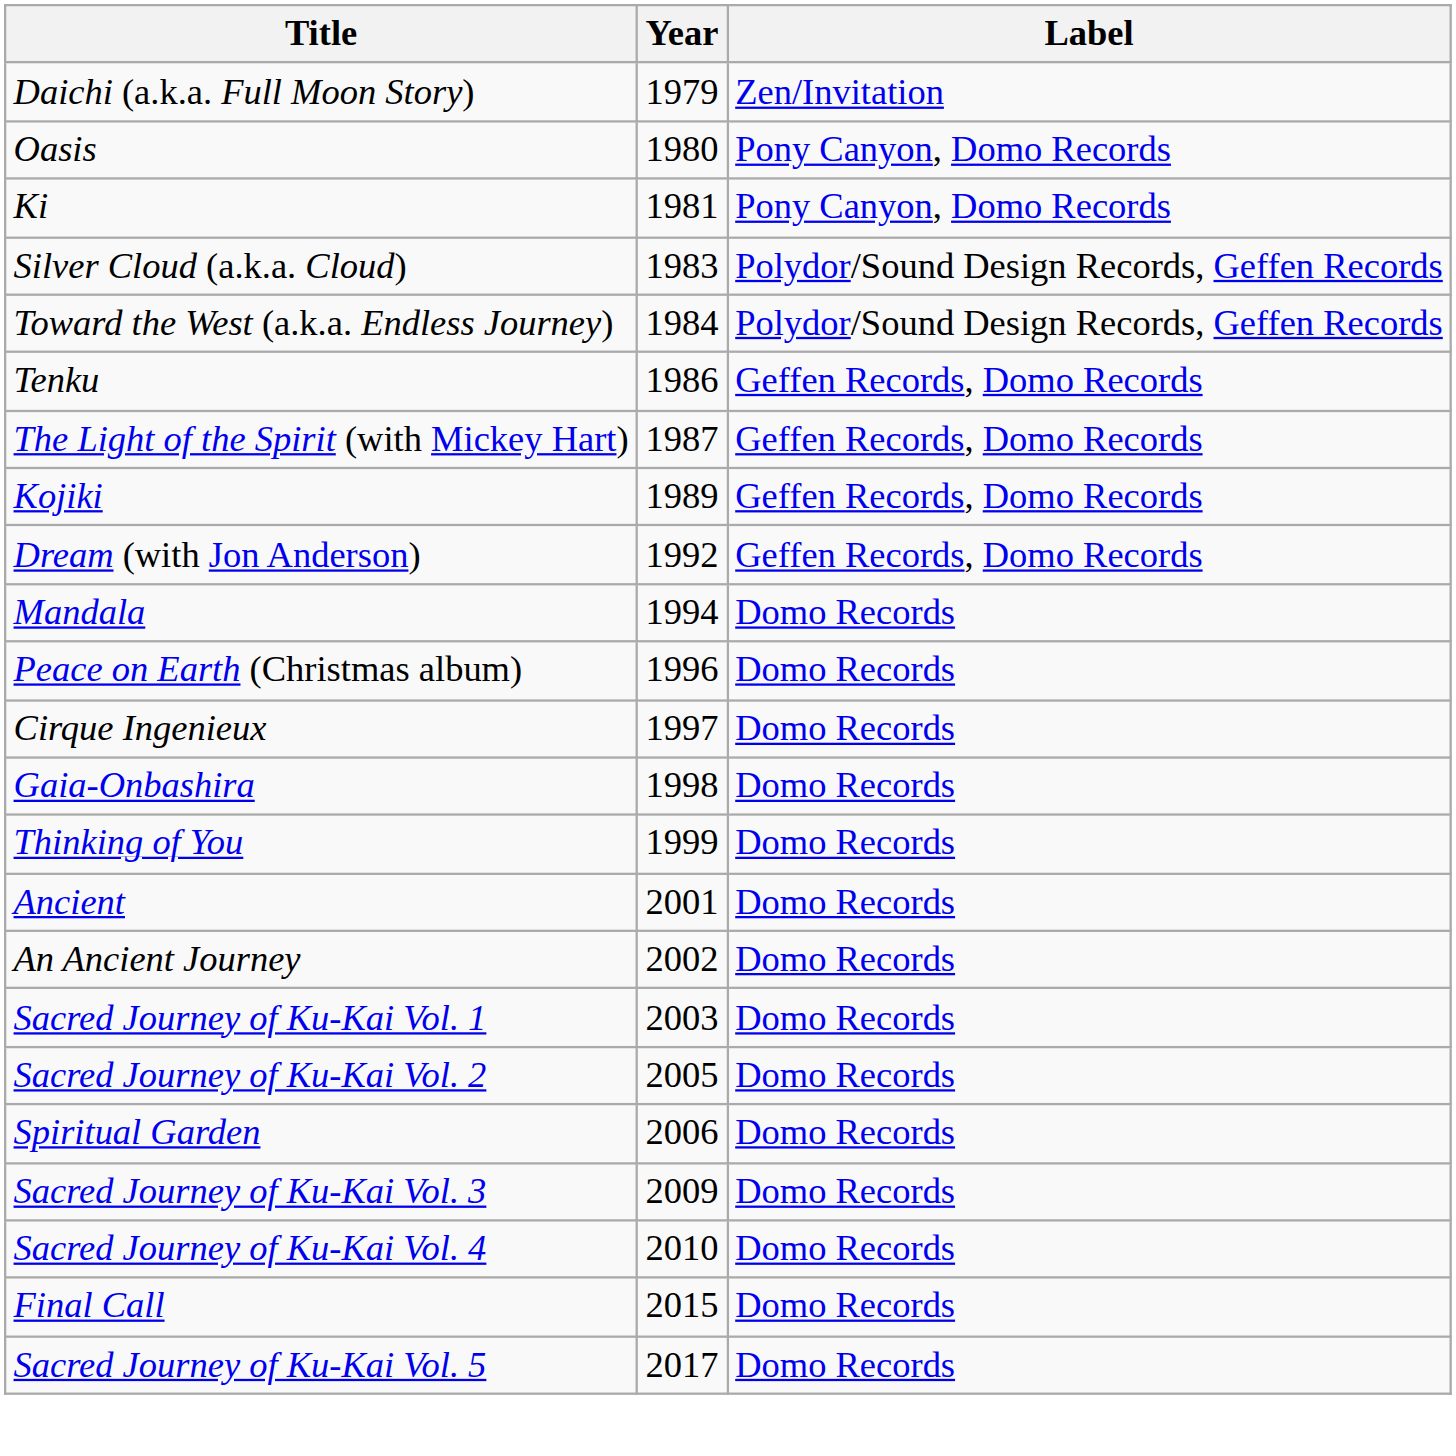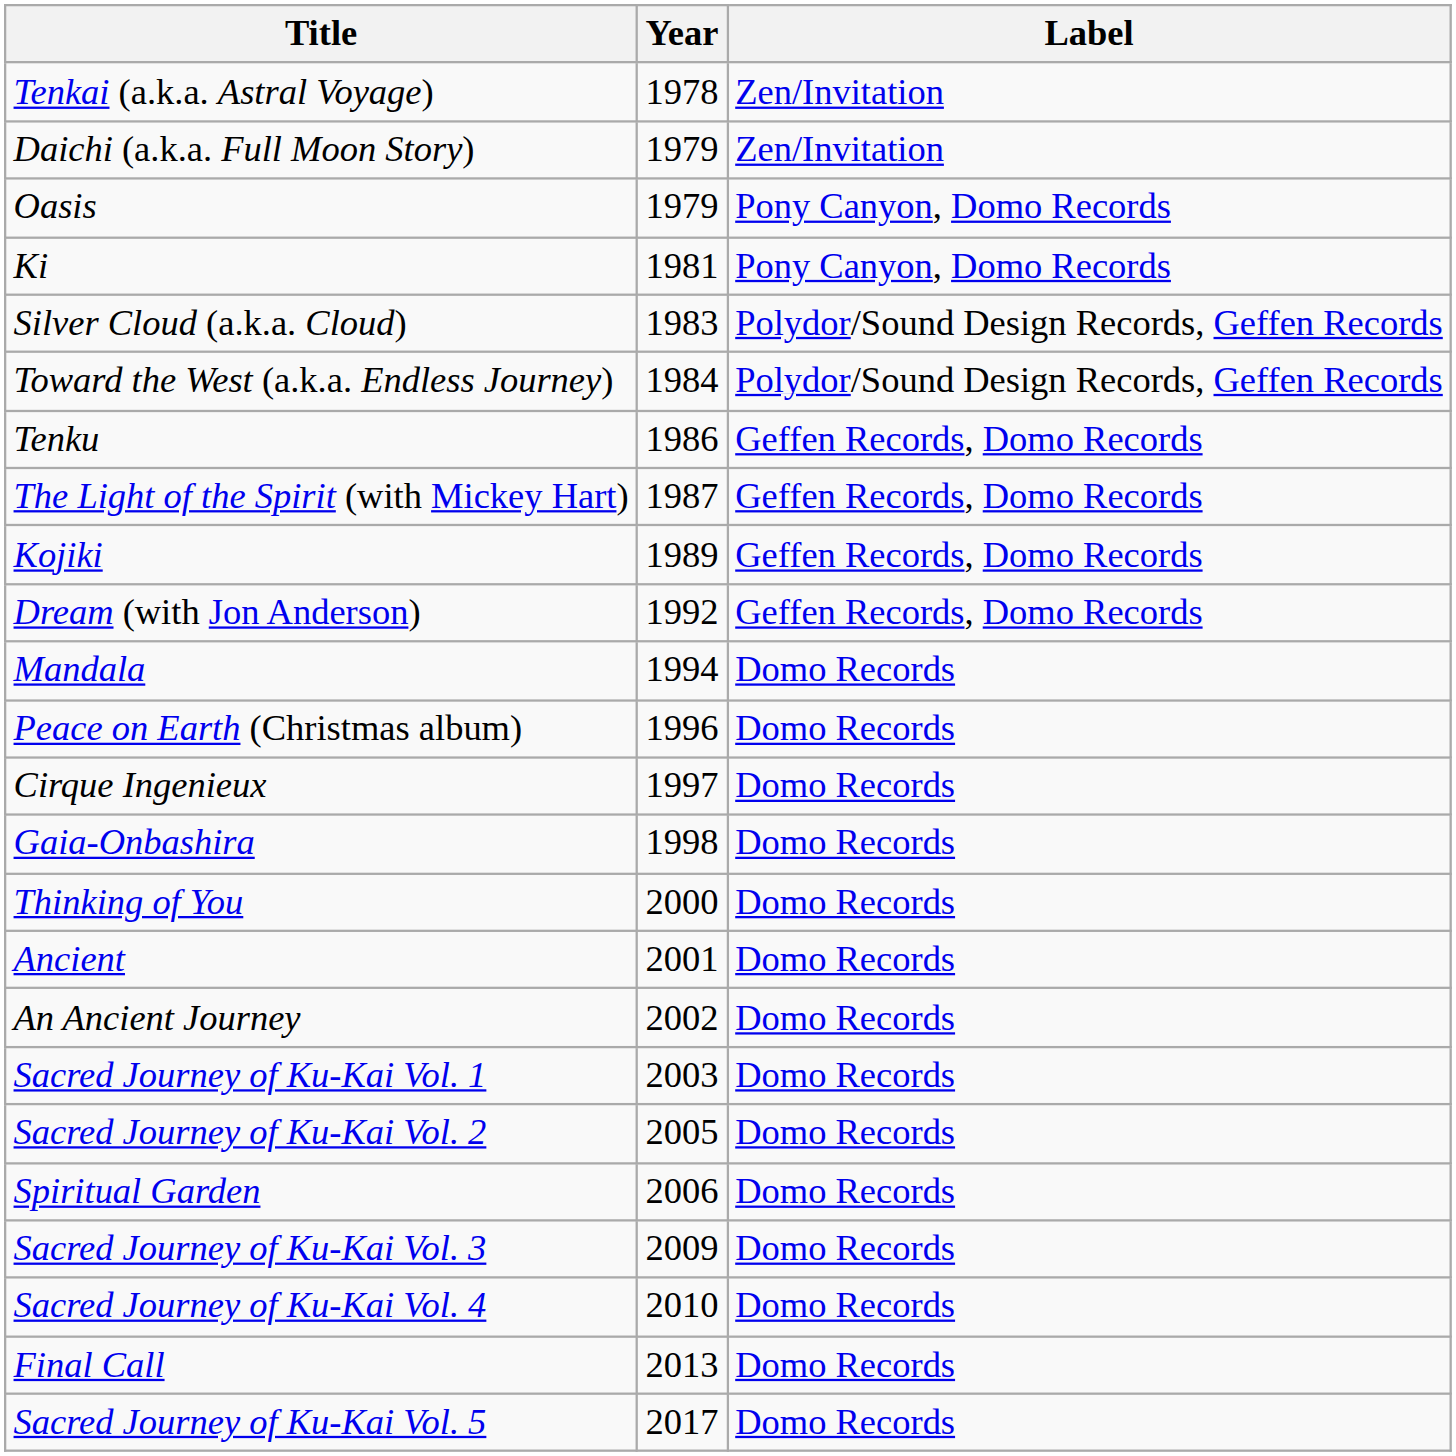 <table class="wikitable">
 <tr>
 <th>Title</th>
 <th>Year</th>
 <th>Label</th>
+</tr>
+<tr>
+<td><em><a href='#'>Tenkai</a></em> (a.k.a. <em>Astral Voyage</em>)</td>
+<td>1978</td>
+<td><a href='#'>Zen/Invitation</a></td>
 </tr>
 <tr>
 <td><em>Daichi</em> (a.k.a. <em>Full Moon Story</em>)</td>
 <td>1979</td>
 <td><a href='#'>Zen/Invitation</a></td>
 </tr>
 <tr>
 <td><em>Oasis</em></td>
-<td>1980</td>
+<td>1979</td>
 <td><a href='#'>Pony Canyon</a>, <a href='#'>Domo Records</a></td>
 </tr>
 <tr>
 <td><em>Ki</em></td>
 <td>1981</td>
 <td><a href='#'>Pony Canyon</a>, <a href='#'>Domo Records</a></td>
 </tr>
 <tr>
 <td><em>Silver Cloud</em> (a.k.a. <em>Cloud</em>)</td>
 <td>1983</td>
 <td><a href='#'>Polydor</a>/Sound Design Records, <a href='#'>Geffen Records</a></td>
 </tr>
 <tr>
 <td><em>Toward the West</em> (a.k.a. <em>Endless Journey</em>)</td>
 <td>1984</td>
 <td><a href='#'>Polydor</a>/Sound Design Records, <a href='#'>Geffen Records</a></td>
 </tr>
 <tr>
 <td><em>Tenku</em></td>
 <td>1986</td>
 <td><a href='#'>Geffen Records</a>, <a href='#'>Domo Records</a></td>
 </tr>
 <tr>
 <td><em><a href='#'>The Light of the Spirit</a></em> (with <a href='#'>Mickey Hart</a>)</td>
 <td>1987</td>
 <td><a href='#'>Geffen Records</a>, <a href='#'>Domo Records</a></td>
 </tr>
 <tr>
 <td><em><a href='#'>Kojiki</a></em></td>
 <td>1989</td>
 <td><a href='#'>Geffen Records</a>, <a href='#'>Domo Records</a></td>
 </tr>
 <tr>
 <td><em><a href='#'>Dream</a></em> (with <a href='#'>Jon Anderson</a>)</td>
 <td>1992</td>
 <td><a href='#'>Geffen Records</a>, <a href='#'>Domo Records</a></td>
 </tr>
 <tr>
 <td><em><a href='#'>Mandala</a></em></td>
 <td>1994</td>
 <td><a href='#'>Domo Records</a></td>
 </tr>
 <tr>
 <td><em><a href='#'>Peace on Earth</a></em> (Christmas album)</td>
 <td>1996</td>
 <td><a href='#'>Domo Records</a></td>
 </tr>
 <tr>
 <td><em>Cirque Ingenieux</em></td>
 <td>1997</td>
 <td><a href='#'>Domo Records</a></td>
 </tr>
 <tr>
 <td><em><a href='#'>Gaia-Onbashira</a></em></td>
 <td>1998</td>
 <td><a href='#'>Domo Records</a></td>
 </tr>
 <tr>
 <td><em><a href='#'>Thinking of You</a></em></td>
-<td>1999</td>
+<td>2000</td>
 <td><a href='#'>Domo Records</a></td>
 </tr>
 <tr>
 <td><em><a href='#'>Ancient</a></em></td>
 <td>2001</td>
 <td><a href='#'>Domo Records</a></td>
 </tr>
 <tr>
 <td><em>An Ancient Journey</em></td>
 <td>2002</td>
 <td><a href='#'>Domo Records</a></td>
 </tr>
 <tr>
 <td><em><a href='#'>Sacred Journey of Ku-Kai Vol. 1</a></em></td>
 <td>2003</td>
 <td><a href='#'>Domo Records</a></td>
 </tr>
 <tr>
 <td><em><a href='#'>Sacred Journey of Ku-Kai Vol. 2</a></em></td>
 <td>2005</td>
 <td><a href='#'>Domo Records</a></td>
 </tr>
 <tr>
 <td><em><a href='#'>Spiritual Garden</a></em></td>
 <td>2006</td>
 <td><a href='#'>Domo Records</a></td>
 </tr>
 <tr>
 <td><em><a href='#'>Sacred Journey of Ku-Kai Vol. 3</a></em></td>
 <td>2009</td>
 <td><a href='#'>Domo Records</a></td>
 </tr>
 <tr>
 <td><em><a href='#'>Sacred Journey of Ku-Kai Vol. 4</a></em></td>
 <td>2010</td>
 <td><a href='#'>Domo Records</a></td>
 </tr>
 <tr>
 <td><em><a href='#'>Final Call</a></em></td>
-<td>2015</td>
+<td>2013</td>
 <td><a href='#'>Domo Records</a></td>
 </tr>
 <tr>
 <td><em><a href='#'>Sacred Journey of Ku-Kai Vol. 5</a></em></td>
 <td>2017</td>
 <td><a href='#'>Domo Records</a></td>
 </tr>
 </table>
